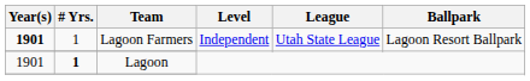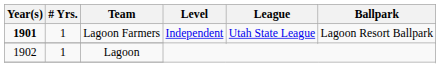 <table class="wikitable" style="text-align:center; font-size: 95%;">
 <tr>
 <th>Year(s)</th>
 <th># Yrs.</th>
 <th>Team</th>
 <th>Level</th>
 <th>League</th>
 <th>Ballpark</th>
 </tr>
 <tr>
 <td><strong>1901</strong></td>
 <td>1</td>
 <td>Lagoon Farmers</td>
 <td rowspan=2><a href='#'>Independent</a></td>
 <td rowspan=2><a href='#'>Utah State League</a></td>
 <td rowspan=2>Lagoon Resort Ballpark</td>
 </tr>
 <tr>
 </tr>
 <tr>
-<td>1901</td>
-<td><strong>1</strong></td>
+<td>1902</td>
+<td>1</td>
 <td>Lagoon</td>
 </tr>
 <tr>
 </tr>
 </table>
